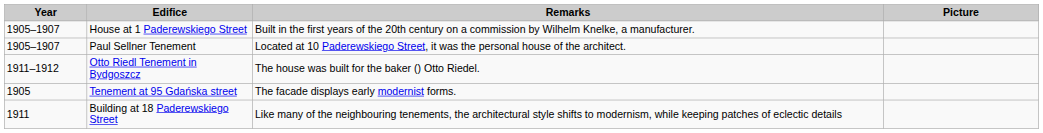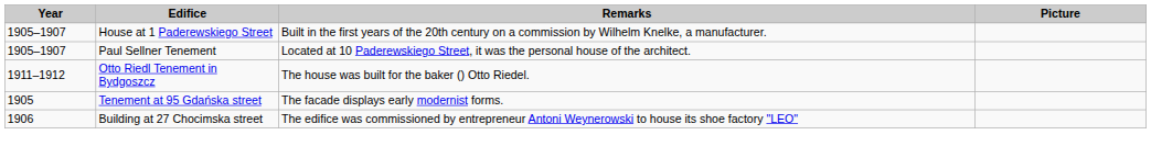 <table class="wikitable" width="">
 <tr align="center" bgcolor="#CCCCCC">
 <td width=8%><strong>Year</strong></td>
 <td width=16%><strong>Edifice</strong></td>
 <td width=61%><strong>Remarks</strong></td>
 <td width=15%><strong>Picture</strong></td>
 </tr>
 <tr ----bgcolor="#EFEFEF">
 <td>1905–1907</td>
 <td>House at 1 <a href='#'>Paderewskiego Street</a></td>
 <td>Built in the first years of the 20th century on a commission by Wilhelm Knelke, a manufacturer.</td>
 <td></td>
 </tr>
 <tr ---->
 <td>1905–1907</td>
 <td>Paul Sellner Tenement</td>
 <td>Located at 10 <a href='#'>Paderewskiego Street</a>, it was the personal house of the architect.</td>
 <td></td>
 </tr>
 <tr ----bgcolor="#EFEFEF">
 <td>1911–1912</td>
 <td><a href='#'>Otto Riedl Tenement in Bydgoszcz</a></td>
 <td>The house was built for the baker () Otto Riedel.</td>
 <td></td>
 </tr>
 <tr ---->
 <td>1905</td>
 <td><a href='#'>Tenement at 95 Gdańska street</a></td>
 <td>The facade displays early <a href='#'>modernist</a> forms.</td>
 <td></td>
 </tr>
-<tr ----bgcolor="#EFEFEF">
-<td>1911</td>
-<td>Building at 18 <a href='#'>Paderewskiego Street</a></td>
-<td>Like many of the neighbouring tenements, the architectural style shifts to modernism, while keeping patches of eclectic details</td>
+<tr ---->
+<td>1906</td>
+<td>Building at 27 Chocimska street</td>
+<td>The edifice was commissioned by entrepreneur <a href='#'>Antoni Weynerowski</a> to house its shoe factory <a href='#'>"LEO"</a></td>
 <td></td>
 </tr>
 </table>
